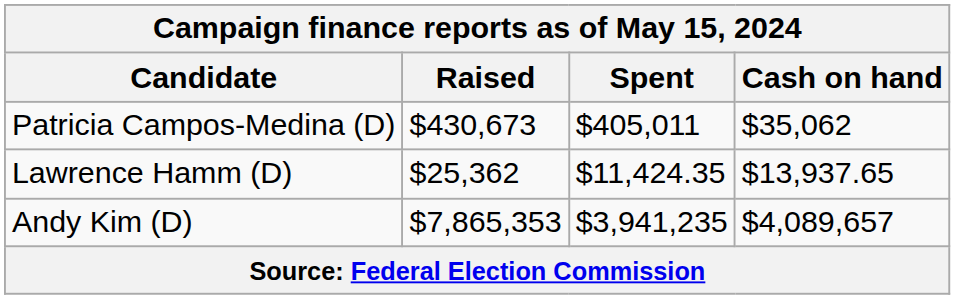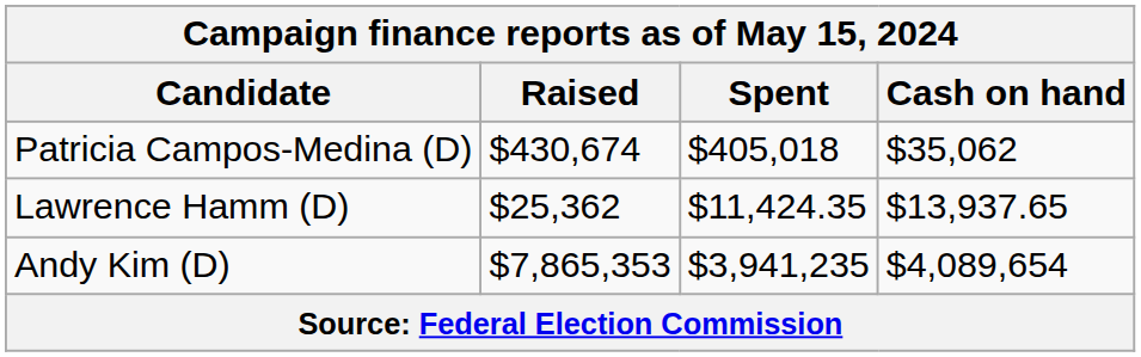 <table class="wikitable sortable">
 <tr>
 <th colspan=4>Campaign finance reports as of May 15, 2024</th>
 </tr>
 <tr style="text-align:center;">
 <th>Candidate</th>
 <th>Raised</th>
 <th>Spent</th>
 <th>Cash on hand</th>
 </tr>
 <tr>
 <td>Patricia Campos-Medina (D)</td>
-<td>$430,673</td>
-<td>$405,011</td>
+<td>$430,674</td>
+<td>$405,018</td>
 <td>$35,062</td>
 </tr>
 <tr>
 <td>Lawrence Hamm (D)</td>
 <td>$25,362</td>
 <td>$11,424.35</td>
 <td>$13,937.65</td>
 </tr>
 <tr>
 <td>Andy Kim (D)</td>
 <td>$7,865,353</td>
 <td>$3,941,235</td>
-<td>$4,089,657</td>
+<td>$4,089,654</td>
 </tr>
 <tr>
 <th colspan="4"><small>Source: <a href='#'>Federal Election Commission</a></small></th>
 </tr>
 </table>
